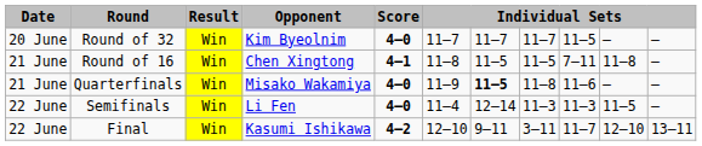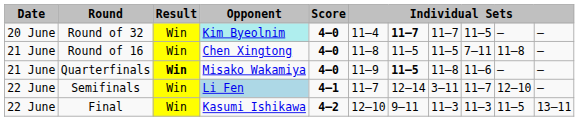 <table class="wikitable">
 <tr>
 <td bgcolor="silver" align="center" valign="middle"><strong>Date</strong></td>
 <td bgcolor="silver" align="center" valign="middle"><strong>Round</strong></td>
 <td bgcolor="silver" align="center" valign="middle"><strong>Result</strong></td>
 <td bgcolor="silver" align="center" valign="middle"><strong>Opponent</strong></td>
 <td bgcolor="silver" align="center" valign="middle"><strong>Score</strong></td>
 <td bgcolor="silver" align="center" valign="middle" colspan ="9"><strong>Individual Sets</strong></td>
 </tr>
 <tr>
 <td align="center">20 June</td>
 <td align="center">Round of 32</td>
 <td bgcolor="yellow" align="center">Win</td>
-<td> <a href='#'>Kim Byeolnim</a></td>
+<td style="background: paleturquoise;"> <a href='#'>Kim Byeolnim</a></td>
 <td align="center"><strong>4–0</strong></td>
-<td>11–7</td>
-<td>11–7</td>
+<td>11–4</td>
+<td><strong>11–7</strong></td>
 <td>11–7</td>
 <td>11–5</td>
 <td>–</td>
 <td>–</td>
 </tr>
 <tr>
 <td align="center">21 June</td>
 <td align="center">Round of 16</td>
 <td bgcolor="yellow" align="center">Win</td>
 <td> <a href='#'>Chen Xingtong</a></td>
-<td align="center"><strong>4–1</strong></td>
+<td align="center"><strong>4–0</strong></td>
 <td>11–8</td>
 <td>11–5</td>
 <td>11–5</td>
 <td>7–11</td>
 <td>11–8</td>
 <td>–</td>
 </tr>
 <tr>
 <td align="center">21 June</td>
 <td align="center">Quarterfinals</td>
-<td bgcolor="yellow" align="center">Win</td>
+<td bgcolor="yellow" align="center"><strong>Win</strong></td>
 <td> <a href='#'>Misako Wakamiya</a></td>
 <td align="center"><strong>4–0</strong></td>
 <td>11–9</td>
 <td><strong>11–5</strong></td>
 <td>11–8</td>
 <td>11–6</td>
 <td>–</td>
 <td>–</td>
 </tr>
 <tr>
 <td align="center">22 June</td>
 <td align="center">Semifinals</td>
 <td bgcolor="yellow" align="center">Win</td>
-<td> <a href='#'>Li Fen</a></td>
-<td align="center"><strong>4–0</strong></td>
-<td>11–4</td>
+<td style="background: lightblue;"> <a href='#'>Li Fen</a></td>
+<td align="center"><strong>4–1</strong></td>
+<td>11–7</td>
 <td>12–14</td>
-<td>11–3</td>
-<td>11–3</td>
-<td>11–5</td>
+<td>3–11</td>
+<td>11–7</td>
+<td>12–10</td>
 <td>–</td>
 </tr>
 <tr>
 <td align="center">22 June</td>
 <td align="center">Final</td>
 <td bgcolor="yellow" align="center">Win</td>
 <td> <a href='#'>Kasumi Ishikawa</a></td>
 <td align="center"><strong>4–2</strong></td>
 <td>12–10</td>
 <td>9–11</td>
-<td>3–11</td>
-<td>11–7</td>
-<td>12–10</td>
+<td>11–3</td>
+<td>11–3</td>
+<td>11–5</td>
 <td>13–11</td>
 </tr>
 </table>
